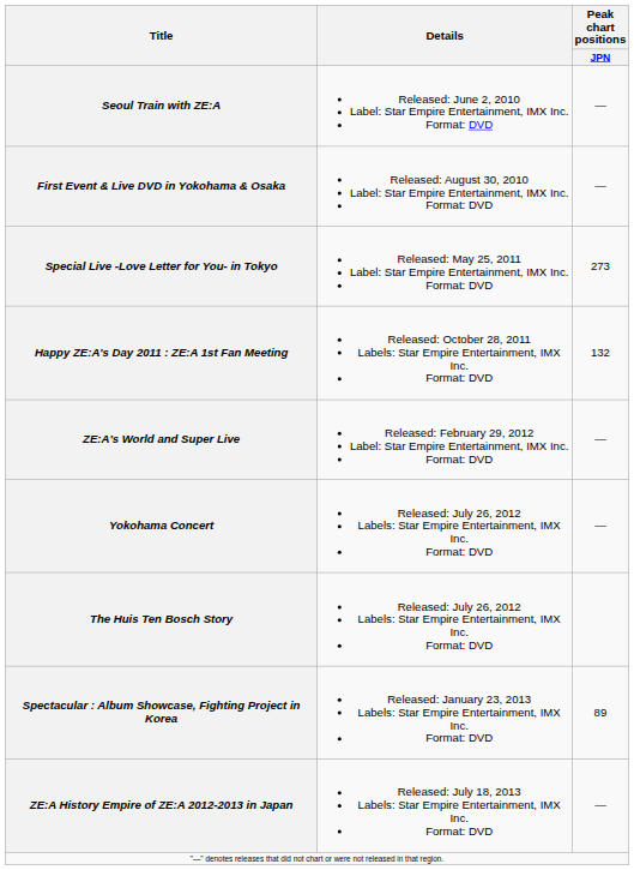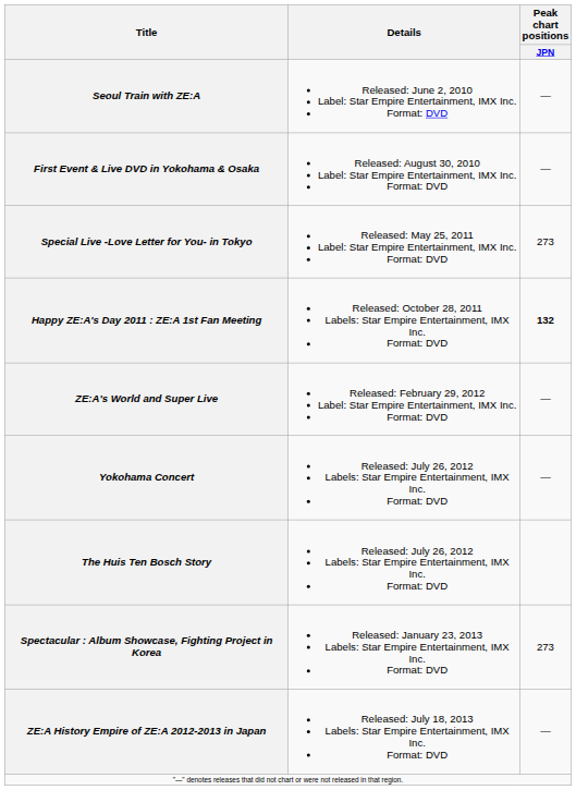 <table class="wikitable plainrowheaders" style="text-align:center;">
 <tr>
 <th scope="col" rowspan="2">Title</th>
 <th scope="col" rowspan="2">Details</th>
 <th scope="col" colspan="1">Peak chart positions</th>
 </tr>
 <tr>
 <th scope="col" style="width:3em;font-size:90%"><a href='#'>JPN</a><br></th>
 </tr>
 <tr>
 <th scope="row"><em>Seoul Train with ZE:A</em></th>
 <td><br><ul><li>Released: June 2, 2010</li><li>Label: Star Empire Entertainment, IMX Inc.</li><li>Format: <a href='#'>DVD</a></li></ul></td>
 <td>—</td>
 </tr>
 <tr>
 <th scope="row"><em>First Event & Live DVD in Yokohama & Osaka</em></th>
 <td><br><ul><li>Released: August 30, 2010</li><li>Label: Star Empire Entertainment, IMX Inc.</li><li>Format: DVD</li></ul></td>
 <td>—</td>
 </tr>
 <tr>
 <th scope="row"><em>Special Live -Love Letter for You- in Tokyo</em></th>
 <td><br><ul><li>Released: May 25, 2011</li><li>Label: Star Empire Entertainment, IMX Inc.</li><li>Format: DVD</li></ul></td>
 <td>273</td>
 </tr>
 <tr>
 <th scope="row"><em>Happy ZE:A's Day 2011 : ZE:A 1st Fan Meeting</em></th>
 <td><br><ul><li>Released: October 28, 2011</li><li>Labels: Star Empire Entertainment, IMX Inc.</li><li>Format: DVD</li></ul></td>
-<td>132</td>
+<td><strong>132</strong></td>
 </tr>
 <tr>
 <th scope="row"><em>ZE:A's World and Super Live</em></th>
 <td><br><ul><li>Released: February 29, 2012</li><li>Label: Star Empire Entertainment, IMX Inc.</li><li>Format: DVD</li></ul></td>
 <td>—</td>
 </tr>
 <tr>
 <th scope="row"><em>Yokohama Concert</em></th>
 <td><br><ul><li>Released: July 26, 2012</li><li>Labels: Star Empire Entertainment, IMX Inc.</li><li>Format: DVD</li></ul></td>
 <td>—</td>
 </tr>
 <tr>
 <th scope="row"><em>The Huis Ten Bosch Story</em></th>
 <td><br><ul><li>Released: July 26, 2012</li><li>Labels: Star Empire Entertainment, IMX Inc.</li><li>Format: DVD</li></ul></td>
 <td></td>
 </tr>
 <tr>
 <th scope="row"><em>Spectacular : Album Showcase, Fighting Project in Korea</em></th>
 <td><br><ul><li>Released: January 23, 2013</li><li>Labels: Star Empire Entertainment, IMX Inc.</li><li>Format: DVD</li></ul></td>
-<td>89</td>
+<td>273</td>
 </tr>
 <tr>
 <th scope="row"><em>ZE:A History Empire of ZE:A 2012-2013 in Japan</em></th>
 <td><br><ul><li>Released: July 18, 2013</li><li>Labels: Star Empire Entertainment, IMX Inc.</li><li>Format: DVD</li></ul></td>
 <td>—</td>
 </tr>
 <tr>
 <td colspan="3" style="font-size:8pt;">"—" denotes releases that did not chart or were not released in that region.</td>
 </tr>
 </table>
